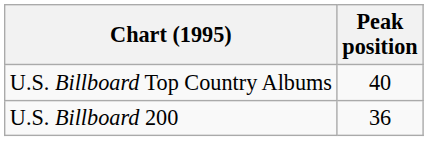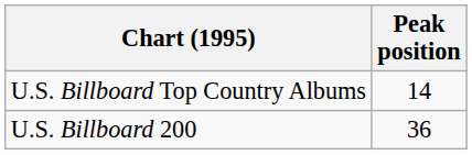 <table class="wikitable">
 <tr>
 <th>Chart (1995)</th>
 <th>Peak<br>position</th>
 </tr>
 <tr>
 <td>U.S. <em>Billboard</em> Top Country Albums</td>
-<td align="center">40</td>
+<td align="center">14</td>
 </tr>
 <tr>
 <td>U.S. <em>Billboard</em> 200</td>
 <td align="center">36</td>
 </tr>
 </table>
